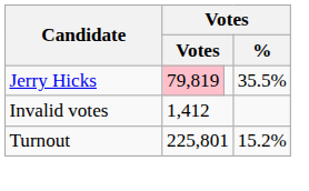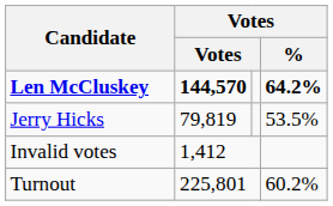 <table class="wikitable">
 <tr>
 <th rowspan="2" width="125">Candidate</th>
 <th colspan="3" width="75">Votes</th>
 </tr>
 <tr>
 <th colspan="2">Votes</th>
 <th>%</th>
 </tr>
 <tr>
+<td><strong><a href='#'>Len McCluskey</a></strong> </td>
+<td><strong>144,570</strong></td>
+<td align="center"></td>
+<td><strong>64.2%</strong></td>
+</tr>
+<tr>
 <td><a href='#'>Jerry Hicks</a></td>
-<td style="background: pink;">79,819</td>
+<td>79,819</td>
 <td align="center"></td>
-<td>35.5%</td>
+<td>53.5%</td>
 </tr>
 <tr>
 <td>Invalid votes</td>
 <td colspan="2">1,412</td>
 <td></td>
 </tr>
 <tr>
 <td>Turnout</td>
 <td colspan="2">225,801</td>
-<td>15.2%</td>
+<td>60.2%</td>
 </tr>
 </table>
